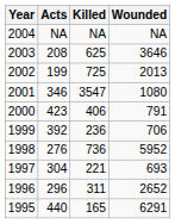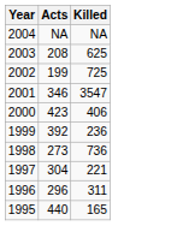 <table class="wikitable floatright" style="text-align: right">
 <tr>
 <th>Year</th>
 <th>Acts</th>
 <th>Killed</th>
-<th>Wounded</th>
 </tr>
 <tr>
 <td>2004</td>
-<td>NA</td>
 <td>NA</td>
 <td>NA</td>
 </tr>
 <tr>
 <td>2003</td>
 <td>208</td>
 <td>625</td>
-<td>3646</td>
 </tr>
 <tr>
 <td>2002</td>
 <td>199</td>
 <td>725</td>
-<td>2013</td>
 </tr>
 <tr>
 <td>2001</td>
 <td>346</td>
 <td>3547</td>
-<td>1080</td>
 </tr>
 <tr>
 <td>2000</td>
 <td>423</td>
 <td>406</td>
-<td>791</td>
 </tr>
 <tr>
 <td>1999</td>
 <td>392</td>
 <td>236</td>
-<td>706</td>
 </tr>
 <tr>
 <td>1998</td>
-<td>276</td>
+<td>273</td>
 <td>736</td>
-<td>5952</td>
 </tr>
 <tr>
 <td>1997</td>
 <td>304</td>
 <td>221</td>
-<td>693</td>
 </tr>
 <tr>
 <td>1996</td>
 <td>296</td>
 <td>311</td>
-<td>2652</td>
 </tr>
 <tr>
 <td>1995</td>
 <td>440</td>
 <td>165</td>
-<td>6291</td>
 </tr>
 </table>
